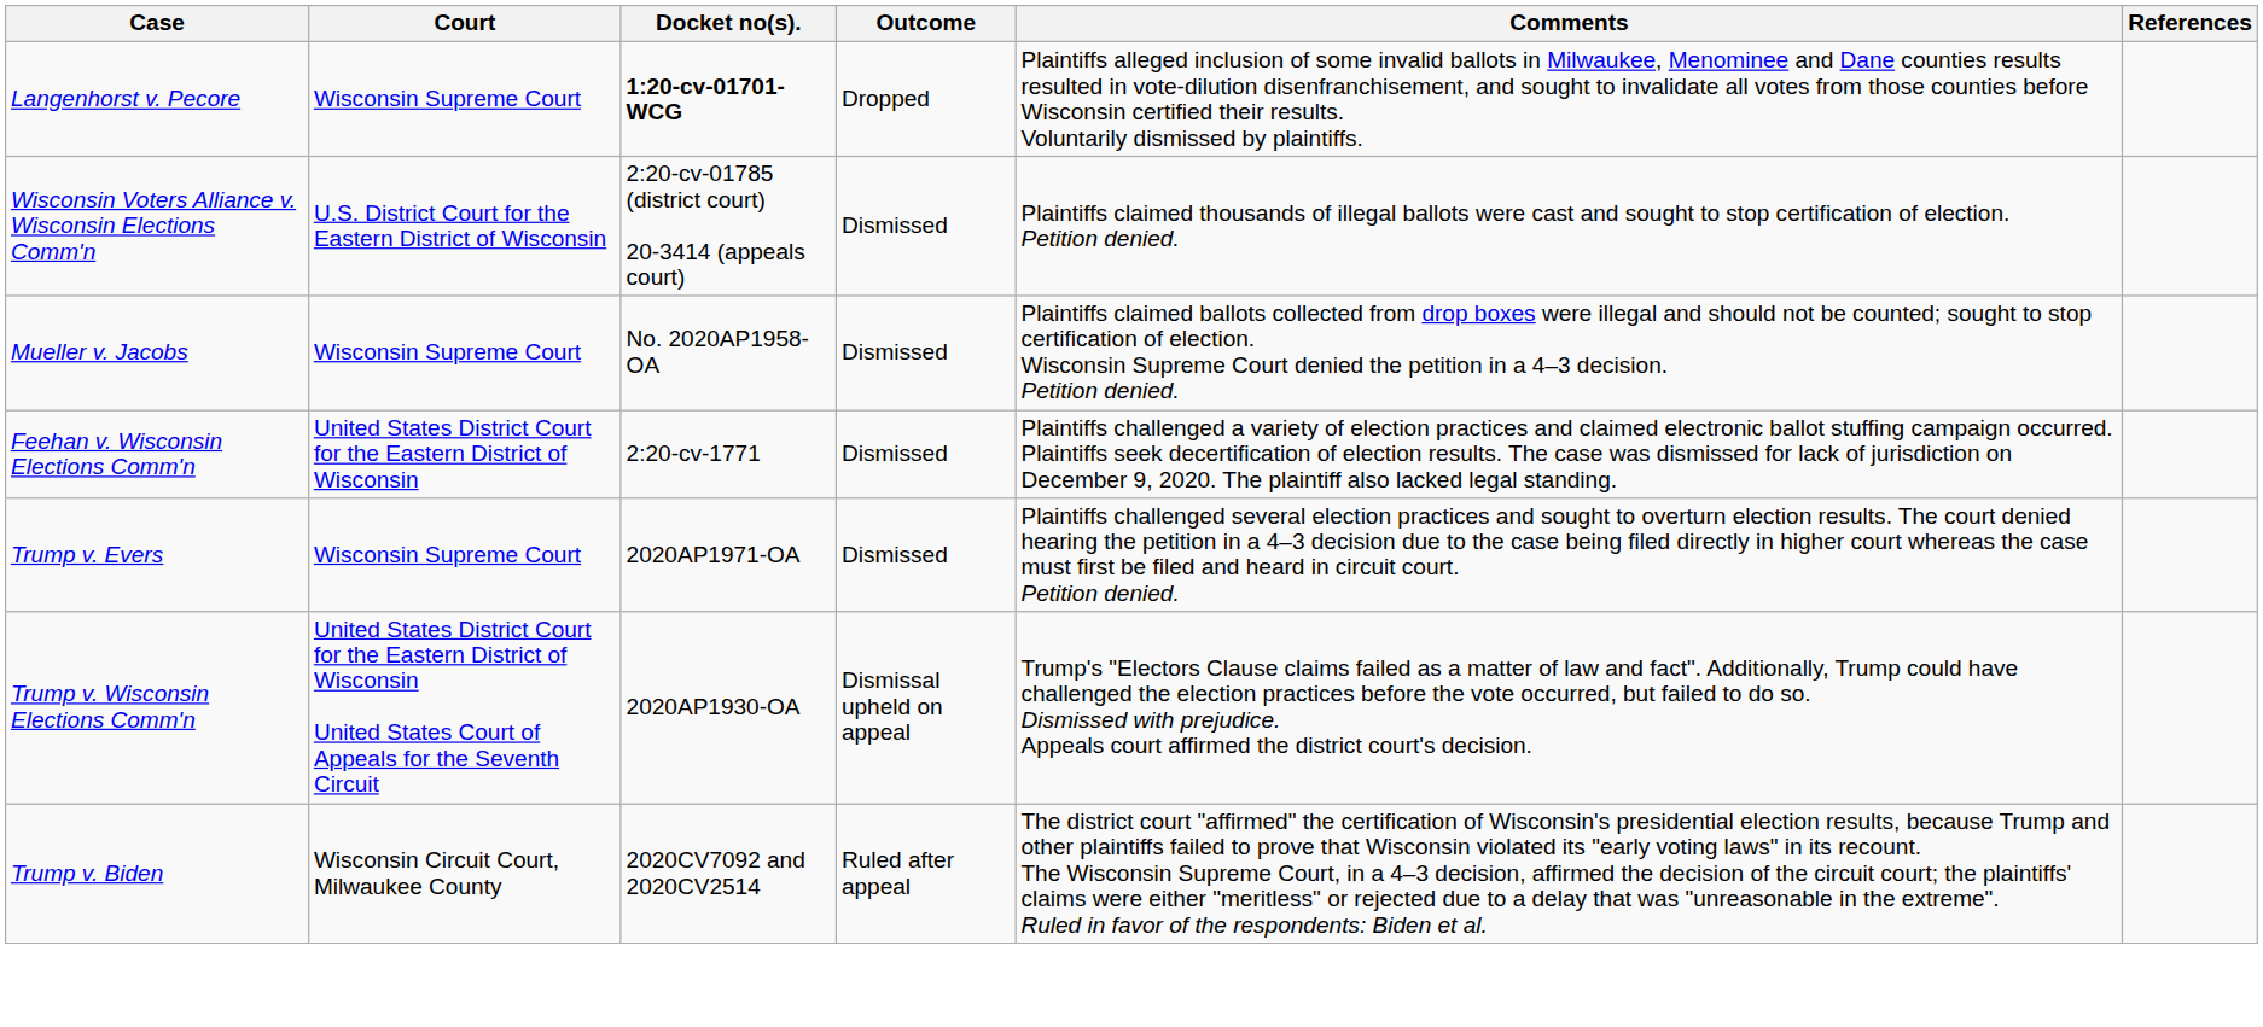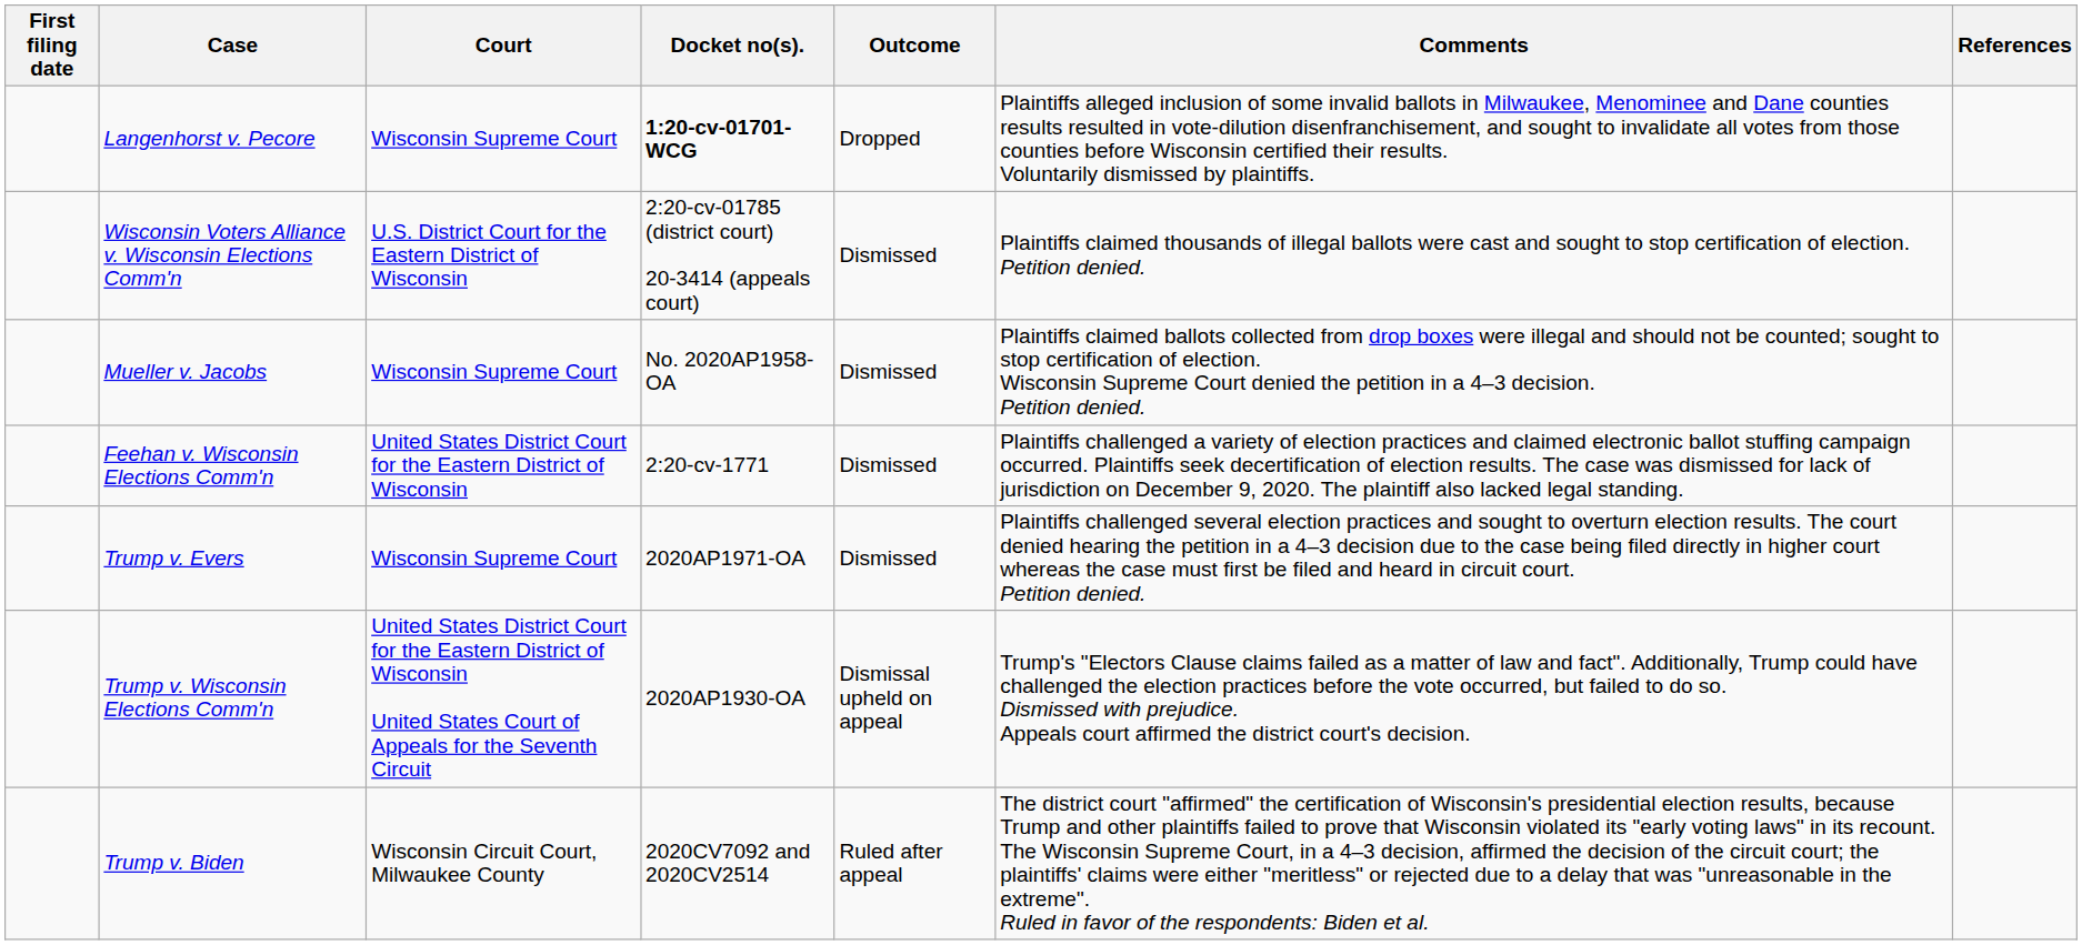 <table class="wikitable sortable mw-collapsible">
 <tr>
+<th>First filing date</th>
 <th>Case</th>
 <th>Court</th>
 <th>Docket no(s).</th>
 <th>Outcome</th>
 <th>Comments</th>
 <th>References</th>
 </tr>
 <tr>
+<td></td>
 <td><em><a href='#'>Langenhorst v. Pecore</a></em></td>
 <td><a href='#'>Wisconsin Supreme Court</a></td>
 <td><strong>1:20-cv-01701-WCG</strong></td>
 <td>Dropped</td>
 <td>Plaintiffs alleged inclusion of some invalid ballots in <a href='#'>Milwaukee</a>, <a href='#'>Menominee</a> and <a href='#'>Dane</a> counties results resulted in vote-dilution disenfranchisement, and sought to invalidate all votes from those counties before Wisconsin certified their results.<br>Voluntarily dismissed by plaintiffs.</td>
 <td></td>
 </tr>
 <tr>
+<td></td>
 <td><em><a href='#'>Wisconsin Voters Alliance v. Wisconsin Elections Comm'n</a></em></td>
 <td><a href='#'>U.S. District Court for the Eastern District of Wisconsin</a></td>
 <td>2:20-cv-01785 (district court)<br><br>20-3414 (appeals court)</td>
 <td>Dismissed</td>
 <td>Plaintiffs claimed thousands of illegal ballots were cast and sought to stop certification of election.<br><em>Petition denied.</em></td>
 <td></td>
 </tr>
 <tr>
+<td></td>
 <td><em><a href='#'>Mueller v. Jacobs</a></em></td>
 <td><a href='#'>Wisconsin Supreme Court</a></td>
 <td>No. 2020AP1958-OA</td>
 <td>Dismissed</td>
 <td>Plaintiffs claimed ballots collected from <a href='#'>drop boxes</a> were illegal and should not be counted; sought to stop certification of election.<br>Wisconsin Supreme Court denied the petition in a 4–3 decision.<br><em>Petition denied.</em></td>
 <td></td>
 </tr>
 <tr>
+<td></td>
 <td><em><a href='#'>Feehan v. Wisconsin Elections Comm'n</a></em></td>
 <td><a href='#'>United States District Court for the Eastern District of Wisconsin</a></td>
 <td>2:20-cv-1771</td>
 <td>Dismissed</td>
 <td>Plaintiffs challenged a variety of election practices and claimed electronic ballot stuffing campaign occurred. Plaintiffs seek decertification of election results. The case was dismissed for lack of jurisdiction on December 9, 2020. The plaintiff also lacked legal standing.</td>
 <td></td>
 </tr>
 <tr>
+<td></td>
 <td><em><a href='#'>Trump v. Evers</a></em></td>
 <td><a href='#'>Wisconsin Supreme Court</a></td>
 <td>2020AP1971-OA</td>
 <td>Dismissed</td>
 <td>Plaintiffs challenged several election practices and sought to overturn election results. The court denied hearing the petition in a 4–3 decision due to the case being filed directly in higher court whereas the case must first be filed and heard in circuit court.<br><em>Petition denied.</em></td>
 <td></td>
 </tr>
 <tr>
+<td></td>
 <td><em><a href='#'>Trump v. Wisconsin Elections Comm'n</a></em></td>
 <td><a href='#'>United States District Court for the Eastern District of Wisconsin</a><br><br><a href='#'>United States Court of Appeals for the Seventh Circuit</a></td>
 <td>2020AP1930-OA</td>
 <td>Dismissal upheld on appeal</td>
 <td>Trump's "Electors Clause claims failed as a matter of law and fact". Additionally, Trump could have challenged the election practices before the vote occurred, but failed to do so.<br><em>Dismissed with prejudice.</em><br>Appeals court affirmed the district court's decision.</td>
 <td></td>
 </tr>
 <tr>
+<td></td>
 <td><em><a href='#'>Trump v. Biden</a></em></td>
 <td>Wisconsin Circuit Court, Milwaukee County</td>
 <td>2020CV7092 and 2020CV2514</td>
 <td>Ruled after appeal</td>
 <td>The district court "affirmed" the certification of Wisconsin's presidential election results, because Trump and other plaintiffs failed to prove that Wisconsin violated its "early voting laws" in its recount.<br>The Wisconsin Supreme Court, in a 4–3 decision, affirmed the decision of the circuit court; the plaintiffs' claims were either "meritless" or rejected due to a delay that was "unreasonable in the extreme".<br><em>Ruled in favor of the respondents: Biden et al.</em></td>
 <td></td>
 </tr>
 </table>
